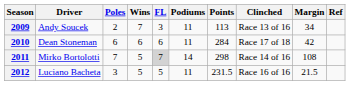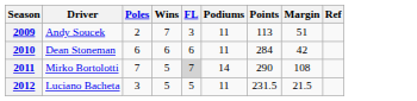 <table class="sortable wikitable" style="font-size:85%; text-align:center;">
 <tr>
 <th scope=col>Season</th>
 <th scope=col>Driver</th>
 <th scope=col><a href='#'>Poles</a></th>
 <th scope=col>Wins</th>
 <th scope=col><a href='#'>FL</a></th>
 <th scope=col>Podiums</th>
 <th scope=col>Points</th>
-<th scope=col>Clinched</th>
 <th scope=col>Margin</th>
 <th scope=col class=unsortable>Ref</th>
 </tr>
 <tr>
 <th><a href='#'>2009</a></th>
 <td align=left> <a href='#'>Andy Soucek</a></td>
 <td>2</td>
 <td>7</td>
 <td>3</td>
 <td>11</td>
 <td>113</td>
-<td>Race 13 of 16</td>
-<td>34</td>
+<td>51</td>
 <td></td>
 </tr>
 <tr>
 <th><a href='#'>2010</a></th>
 <td align=left> <a href='#'>Dean Stoneman</a></td>
 <td>6</td>
 <td>6</td>
 <td>6</td>
 <td>11</td>
 <td>284</td>
-<td>Race 17 of 18</td>
 <td>42</td>
 <td></td>
 </tr>
 <tr>
 <th><a href='#'>2011</a></th>
 <td align=left> <a href='#'>Mirko Bortolotti</a></td>
 <td>7</td>
 <td>5</td>
 <td style="background: lightgrey;">7</td>
 <td>14</td>
-<td>298</td>
-<td>Race 14 of 16</td>
+<td>290</td>
 <td>108</td>
 <td></td>
 </tr>
 <tr>
 <th><a href='#'>2012</a></th>
 <td align=left> <a href='#'>Luciano Bacheta</a></td>
 <td>3</td>
 <td>5</td>
 <td>5</td>
 <td>11</td>
 <td>231.5</td>
-<td>Race 16 of 16</td>
 <td>21.5</td>
 <td></td>
 </tr>
 </table>
